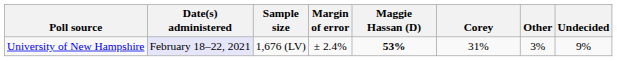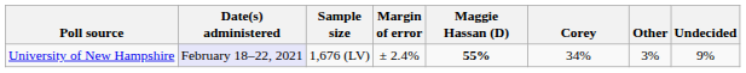 <table class="wikitable" style="font-size:90%;text-align:center;">
 <tr valign=bottom>
 <th>Poll source</th>
 <th>Date(s)<br>administered</th>
 <th>Sample<br>size</th>
 <th>Margin<br>of error</th>
 <th style="width:100px;">Maggie<br>Hassan (D)</th>
 <th style="width:100px;">Corey<br></th>
 <th>Other</th>
 <th>Undecided</th>
 </tr>
 <tr>
 <td style="text-align:left;"><a href='#'>University of New Hampshire</a></td>
 <td style="background: lavender;">February 18–22, 2021</td>
 <td>1,676 (LV)</td>
 <td>± 2.4%</td>
-<td><strong>53%</strong></td>
-<td>31%</td>
+<td><strong>55%</strong></td>
+<td>34%</td>
 <td>3%</td>
 <td>9%</td>
 </tr>
 </table>
